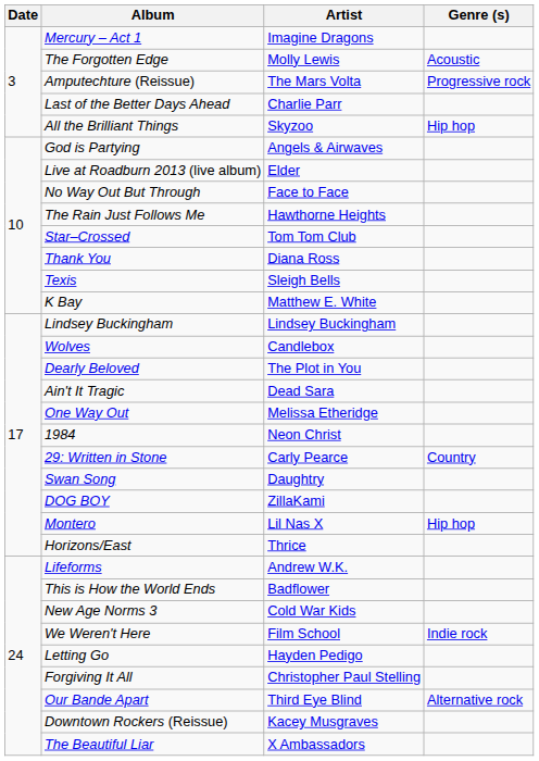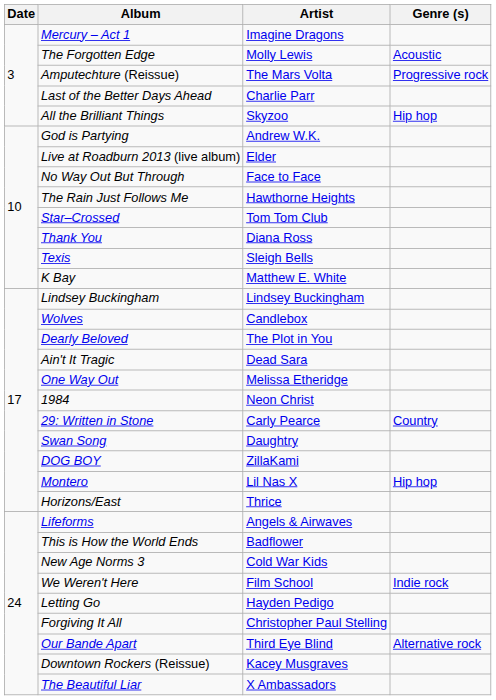 <table class="wikitable">
 <tr>
 <th>Date</th>
 <th>Album</th>
 <th>Artist</th>
 <th>Genre (s)</th>
 </tr>
 <tr>
 <td rowspan="5">3</td>
 <td><em><a href='#'>Mercury – Act 1</a></em></td>
 <td><a href='#'>Imagine Dragons</a></td>
 <td></td>
 </tr>
 <tr>
 <td><em>The Forgotten Edge</em></td>
 <td><a href='#'>Molly Lewis</a></td>
 <td><a href='#'>Acoustic</a></td>
 </tr>
 <tr>
 <td><em>Amputechture</em> (Reissue)</td>
 <td><a href='#'>The Mars Volta</a></td>
 <td><a href='#'>Progressive rock</a></td>
 </tr>
 <tr>
 <td><em>Last of the Better Days Ahead</em></td>
 <td><a href='#'>Charlie Parr</a></td>
 <td></td>
 </tr>
 <tr>
 <td><em>All the Brilliant Things</em></td>
 <td><a href='#'>Skyzoo</a></td>
 <td><a href='#'>Hip hop</a></td>
 </tr>
 <tr>
 <td rowspan="8">10</td>
 <td><em>God is Partying</em></td>
-<td><a href='#'>Angels & Airwaves</a></td>
+<td><a href='#'>Andrew W.K.</a></td>
 <td></td>
 </tr>
 <tr>
 <td><em>Live at Roadburn 2013</em> (live album)</td>
 <td><a href='#'>Elder</a></td>
 <td></td>
 </tr>
 <tr>
 <td><em>No Way Out But Through</em></td>
 <td><a href='#'>Face to Face</a></td>
 <td></td>
 </tr>
 <tr>
 <td><em>The Rain Just Follows Me</em></td>
 <td><a href='#'>Hawthorne Heights</a></td>
 <td></td>
 </tr>
 <tr>
 <td><em><a href='#'>Star–Crossed</a></em></td>
 <td><a href='#'>Tom Tom Club</a></td>
 <td></td>
 </tr>
 <tr>
 <td><em><a href='#'>Thank You</a></em></td>
 <td><a href='#'>Diana Ross</a></td>
 <td></td>
 </tr>
 <tr>
 <td><em><a href='#'>Texis</a></em></td>
 <td><a href='#'>Sleigh Bells</a></td>
 <td></td>
 </tr>
 <tr>
 <td><em>K Bay</em></td>
 <td><a href='#'>Matthew E. White</a></td>
 <td></td>
 </tr>
 <tr>
 <td rowspan="11">17</td>
 <td><em>Lindsey Buckingham</em></td>
 <td><a href='#'>Lindsey Buckingham</a></td>
 <td></td>
 </tr>
 <tr>
 <td><em><a href='#'>Wolves</a></em></td>
 <td><a href='#'>Candlebox</a></td>
 <td></td>
 </tr>
 <tr>
 <td><em><a href='#'>Dearly Beloved</a></em></td>
 <td><a href='#'>The Plot in You</a></td>
 <td></td>
 </tr>
 <tr>
 <td><em>Ain't It Tragic</em></td>
 <td><a href='#'>Dead Sara</a></td>
 <td></td>
 </tr>
 <tr>
 <td><em><a href='#'>One Way Out</a></em></td>
 <td><a href='#'>Melissa Etheridge</a></td>
 <td></td>
 </tr>
 <tr>
 <td><em>1984</em></td>
 <td><a href='#'>Neon Christ</a></td>
 <td></td>
 </tr>
 <tr>
 <td><em><a href='#'>29: Written in Stone</a></em></td>
 <td><a href='#'>Carly Pearce</a></td>
 <td><a href='#'>Country</a></td>
 </tr>
 <tr>
 <td><em><a href='#'>Swan Song</a></em></td>
 <td><a href='#'>Daughtry</a></td>
 <td></td>
 </tr>
 <tr>
 <td><em><a href='#'>DOG BOY</a></em></td>
 <td><a href='#'>ZillaKami</a></td>
 <td></td>
 </tr>
 <tr>
 <td><em><a href='#'>Montero</a></em></td>
 <td><a href='#'>Lil Nas X</a></td>
 <td><a href='#'>Hip hop</a></td>
 </tr>
 <tr>
 <td><em>Horizons/East</em></td>
 <td><a href='#'>Thrice</a></td>
 <td></td>
 </tr>
 <tr>
 <td rowspan="9">24</td>
 <td><em><a href='#'>Lifeforms</a></em></td>
-<td><a href='#'>Andrew W.K.</a></td>
+<td><a href='#'>Angels & Airwaves</a></td>
 <td></td>
 </tr>
 <tr>
 <td><em>This is How the World Ends</em></td>
 <td><a href='#'>Badflower</a></td>
 <td></td>
 </tr>
 <tr>
 <td><em>New Age Norms 3</em></td>
 <td><a href='#'>Cold War Kids</a></td>
 <td></td>
 </tr>
 <tr>
 <td><em>We Weren't Here</em></td>
 <td><a href='#'>Film School</a></td>
 <td><a href='#'>Indie rock</a></td>
 </tr>
 <tr>
 <td><em>Letting Go</em></td>
 <td><a href='#'>Hayden Pedigo</a></td>
 <td></td>
 </tr>
 <tr>
 <td><em>Forgiving It All</em></td>
 <td><a href='#'>Christopher Paul Stelling</a></td>
 <td></td>
 </tr>
 <tr>
 <td><em><a href='#'>Our Bande Apart</a></em></td>
 <td><a href='#'>Third Eye Blind</a></td>
 <td><a href='#'>Alternative rock</a></td>
 </tr>
 <tr>
 <td><em>Downtown Rockers</em> (Reissue)</td>
 <td><a href='#'>Kacey Musgraves</a></td>
 <td></td>
 </tr>
 <tr>
 <td><em><a href='#'>The Beautiful Liar</a></em></td>
 <td><a href='#'>X Ambassadors</a></td>
 <td></td>
 </tr>
 </table>
